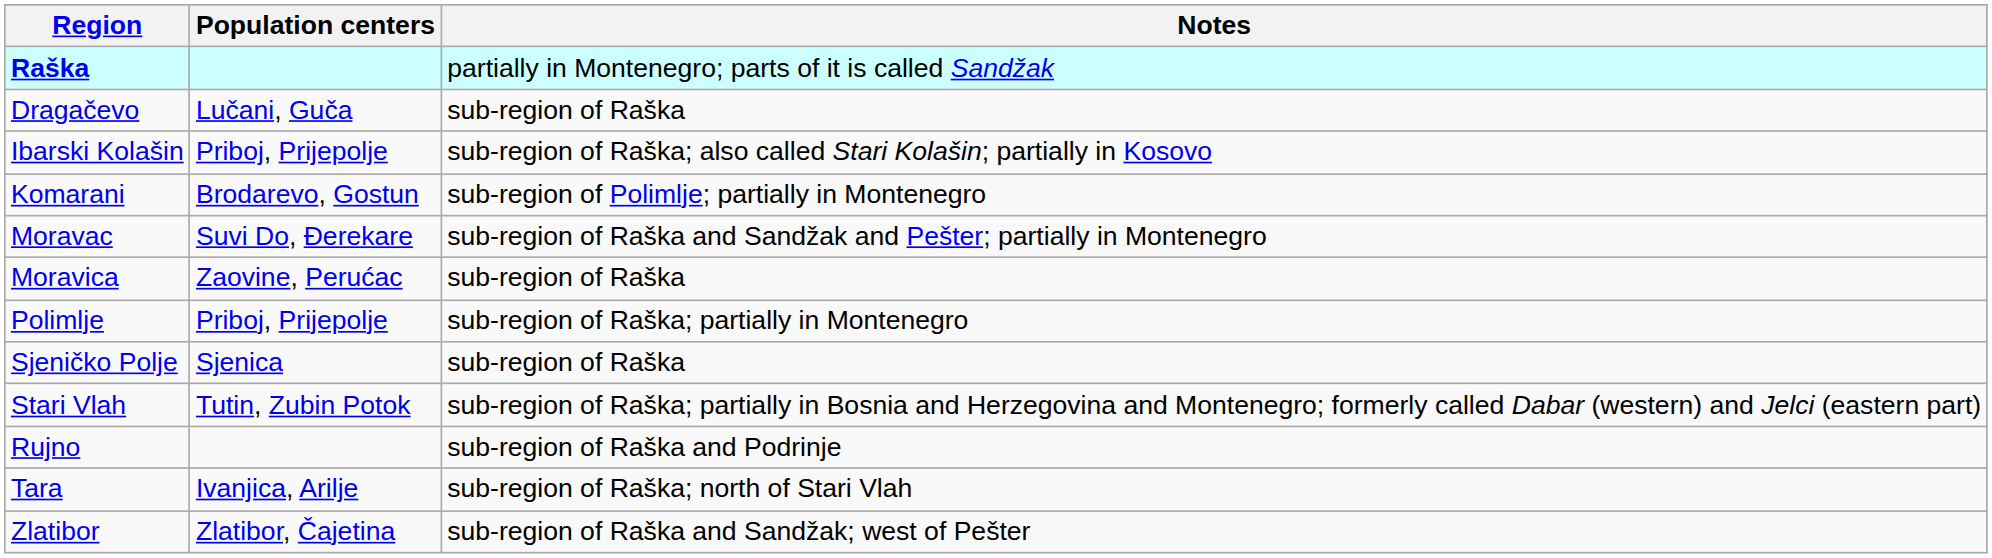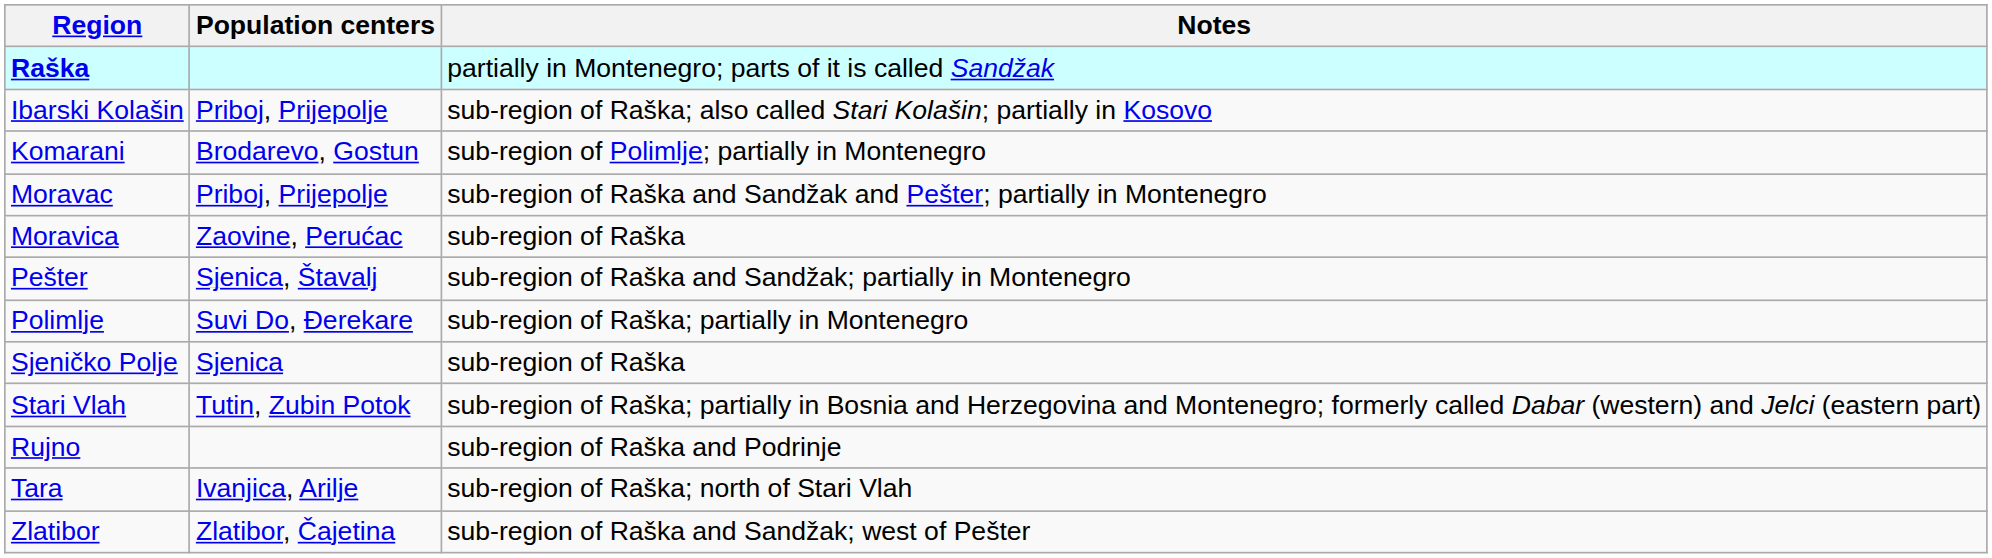 <table class="wikitable sortable">
 <tr>
 <th><a href='#'>Region</a></th>
 <th>Population centers</th>
 <th>Notes</th>
 </tr>
 <tr style="background:#cff;">
 <td><strong><a href='#'>Raška</a></strong></td>
 <td></td>
 <td>partially in Montenegro; parts of it is called <em><a href='#'>Sandžak</a></em></td>
-</tr>
-<tr>
-<td><a href='#'>Dragačevo</a></td>
-<td><a href='#'>Lučani</a>, <a href='#'>Guča</a></td>
-<td>sub-region of Raška</td>
 </tr>
 <tr>
 <td><a href='#'>Ibarski Kolašin</a></td>
 <td><a href='#'>Priboj</a>, <a href='#'>Prijepolje</a></td>
 <td>sub-region of Raška; also called <em>Stari Kolašin</em>; partially in <a href='#'>Kosovo</a></td>
 </tr>
 <tr>
 <td><a href='#'>Komarani</a></td>
 <td><a href='#'>Brodarevo</a>, <a href='#'>Gostun</a></td>
 <td>sub-region of <a href='#'>Polimlje</a>; partially in Montenegro</td>
 </tr>
 <tr>
 <td><a href='#'>Moravac</a></td>
-<td><a href='#'>Suvi Do</a>, <a href='#'>Đerekare</a></td>
+<td><a href='#'>Priboj</a>, <a href='#'>Prijepolje</a></td>
 <td>sub-region of Raška and Sandžak and <a href='#'>Pešter</a>; partially in Montenegro</td>
 </tr>
 <tr>
 <td><a href='#'>Moravica</a></td>
 <td><a href='#'>Zaovine</a>, <a href='#'>Perućac</a></td>
 <td>sub-region of Raška</td>
 </tr>
 <tr>
+<td><a href='#'>Pešter</a></td>
+<td><a href='#'>Sjenica</a>, <a href='#'>Štavalj</a></td>
+<td>sub-region of Raška and Sandžak; partially in Montenegro</td>
+</tr>
+<tr>
 <td><a href='#'>Polimlje</a></td>
-<td><a href='#'>Priboj</a>, <a href='#'>Prijepolje</a></td>
+<td><a href='#'>Suvi Do</a>, <a href='#'>Đerekare</a></td>
 <td>sub-region of Raška; partially in Montenegro</td>
 </tr>
 <tr>
 <td><a href='#'>Sjeničko Polje</a></td>
 <td><a href='#'>Sjenica</a></td>
 <td>sub-region of Raška</td>
 </tr>
 <tr>
 <td><a href='#'>Stari Vlah</a></td>
 <td><a href='#'>Tutin</a>, <a href='#'>Zubin Potok</a></td>
 <td>sub-region of Raška; partially in Bosnia and Herzegovina and Montenegro; formerly called <em>Dabar</em> (western) and <em>Jelci</em> (eastern part)</td>
 </tr>
 <tr>
 <td><a href='#'>Rujno</a></td>
 <td></td>
 <td>sub-region of Raška and Podrinje</td>
 </tr>
 <tr>
 <td><a href='#'>Tara</a></td>
 <td><a href='#'>Ivanjica</a>, <a href='#'>Arilje</a></td>
 <td>sub-region of Raška; north of Stari Vlah</td>
 </tr>
 <tr>
 <td><a href='#'>Zlatibor</a></td>
 <td><a href='#'>Zlatibor</a>, <a href='#'>Čajetina</a></td>
 <td>sub-region of Raška and Sandžak; west of Pešter</td>
 </tr>
 </table>
